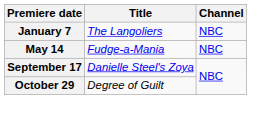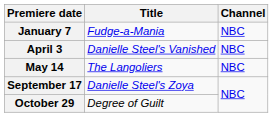 <table class="wikitable">
 <tr>
 <th>Premiere date</th>
 <th>Title</th>
 <th>Channel</th>
 </tr>
 <tr>
 <th>January 7</th>
-<td><em><a href='#'>The Langoliers</a></em></td>
+<td><em><a href='#'>Fudge-a-Mania</a></em></td>
+<td><a href='#'>NBC</a></td>
+</tr>
+<tr>
+<th>April 3</th>
+<td><em><a href='#'>Danielle Steel's Vanished</a></em></td>
 <td><a href='#'>NBC</a></td>
 </tr>
 <tr>
 <th>May 14</th>
-<td><em><a href='#'>Fudge-a-Mania</a></em></td>
+<td><em><a href='#'>The Langoliers</a></em></td>
 <td><a href='#'>NBC</a></td>
 </tr>
 <tr>
 <th>September 17</th>
 <td><em><a href='#'>Danielle Steel's Zoya</a></em></td>
 <td rowspan="2"><a href='#'>NBC</a></td>
 </tr>
 <tr>
 <th>October 29</th>
 <td><em>Degree of Guilt</em></td>
 </tr>
 </table>
